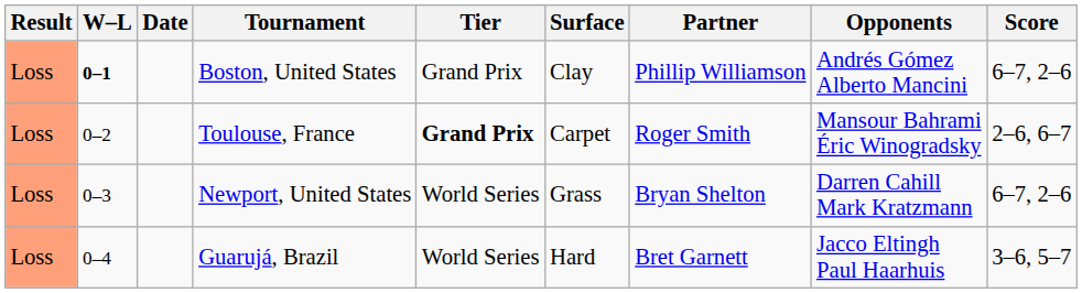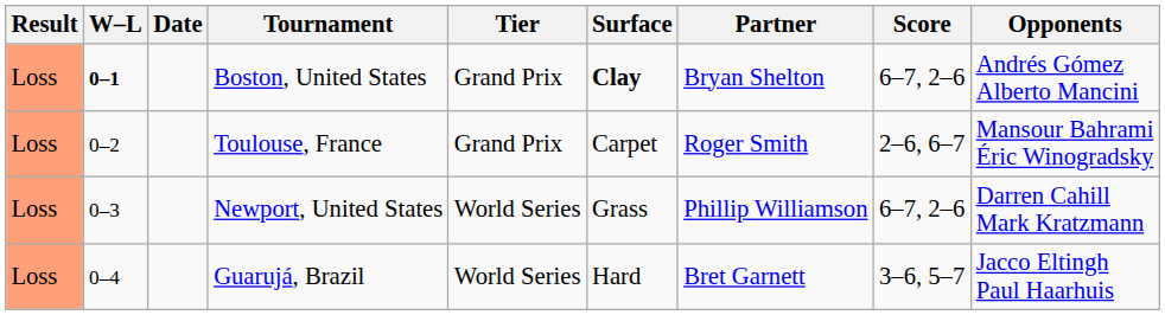 <table class="sortable wikitable">
 <tr>
 <th>Result</th>
 <th class="unsortable">W–L</th>
 <th>Date</th>
 <th>Tournament</th>
 <th>Tier</th>
 <th>Surface</th>
 <th>Partner</th>
+<th class="unsortable">Score</th>
 <th>Opponents</th>
-<th class="unsortable">Score</th>
 </tr>
 <tr>
 <td style="background:#ffa07a;">Loss</td>
 <td><strong><small>0–1</small></strong></td>
 <td><a href='#'></a></td>
 <td><a href='#'>Boston</a>, United States</td>
 <td>Grand Prix</td>
-<td>Clay</td>
-<td> <a href='#'>Phillip Williamson</a></td>
+<td><strong>Clay</strong></td>
+<td> <a href='#'>Bryan Shelton</a></td>
+<td>6–7, 2–6</td>
 <td> <a href='#'>Andrés Gómez</a> <br>  <a href='#'>Alberto Mancini</a></td>
-<td>6–7, 2–6</td>
 </tr>
 <tr>
 <td style="background:#ffa07a;">Loss</td>
 <td><small>0–2</small></td>
 <td><a href='#'></a></td>
 <td><a href='#'>Toulouse</a>, France</td>
-<td><strong>Grand Prix</strong></td>
+<td>Grand Prix</td>
 <td>Carpet</td>
 <td> <a href='#'>Roger Smith</a></td>
+<td>2–6, 6–7</td>
 <td> <a href='#'>Mansour Bahrami</a> <br>  <a href='#'>Éric Winogradsky</a></td>
-<td>2–6, 6–7</td>
 </tr>
 <tr>
 <td style="background:#ffa07a;">Loss</td>
 <td><small>0–3</small></td>
 <td><a href='#'></a></td>
 <td><a href='#'>Newport</a>, United States</td>
 <td>World Series</td>
 <td>Grass</td>
-<td> <a href='#'>Bryan Shelton</a></td>
+<td> <a href='#'>Phillip Williamson</a></td>
+<td>6–7, 2–6</td>
 <td> <a href='#'>Darren Cahill</a> <br>  <a href='#'>Mark Kratzmann</a></td>
-<td>6–7, 2–6</td>
 </tr>
 <tr>
 <td style="background:#ffa07a;">Loss</td>
 <td><small>0–4</small></td>
 <td><a href='#'></a></td>
 <td><a href='#'>Guarujá</a>, Brazil</td>
 <td>World Series</td>
 <td>Hard</td>
 <td> <a href='#'>Bret Garnett</a></td>
+<td>3–6, 5–7</td>
 <td> <a href='#'>Jacco Eltingh</a> <br>  <a href='#'>Paul Haarhuis</a></td>
-<td>3–6, 5–7</td>
 </tr>
 </table>
